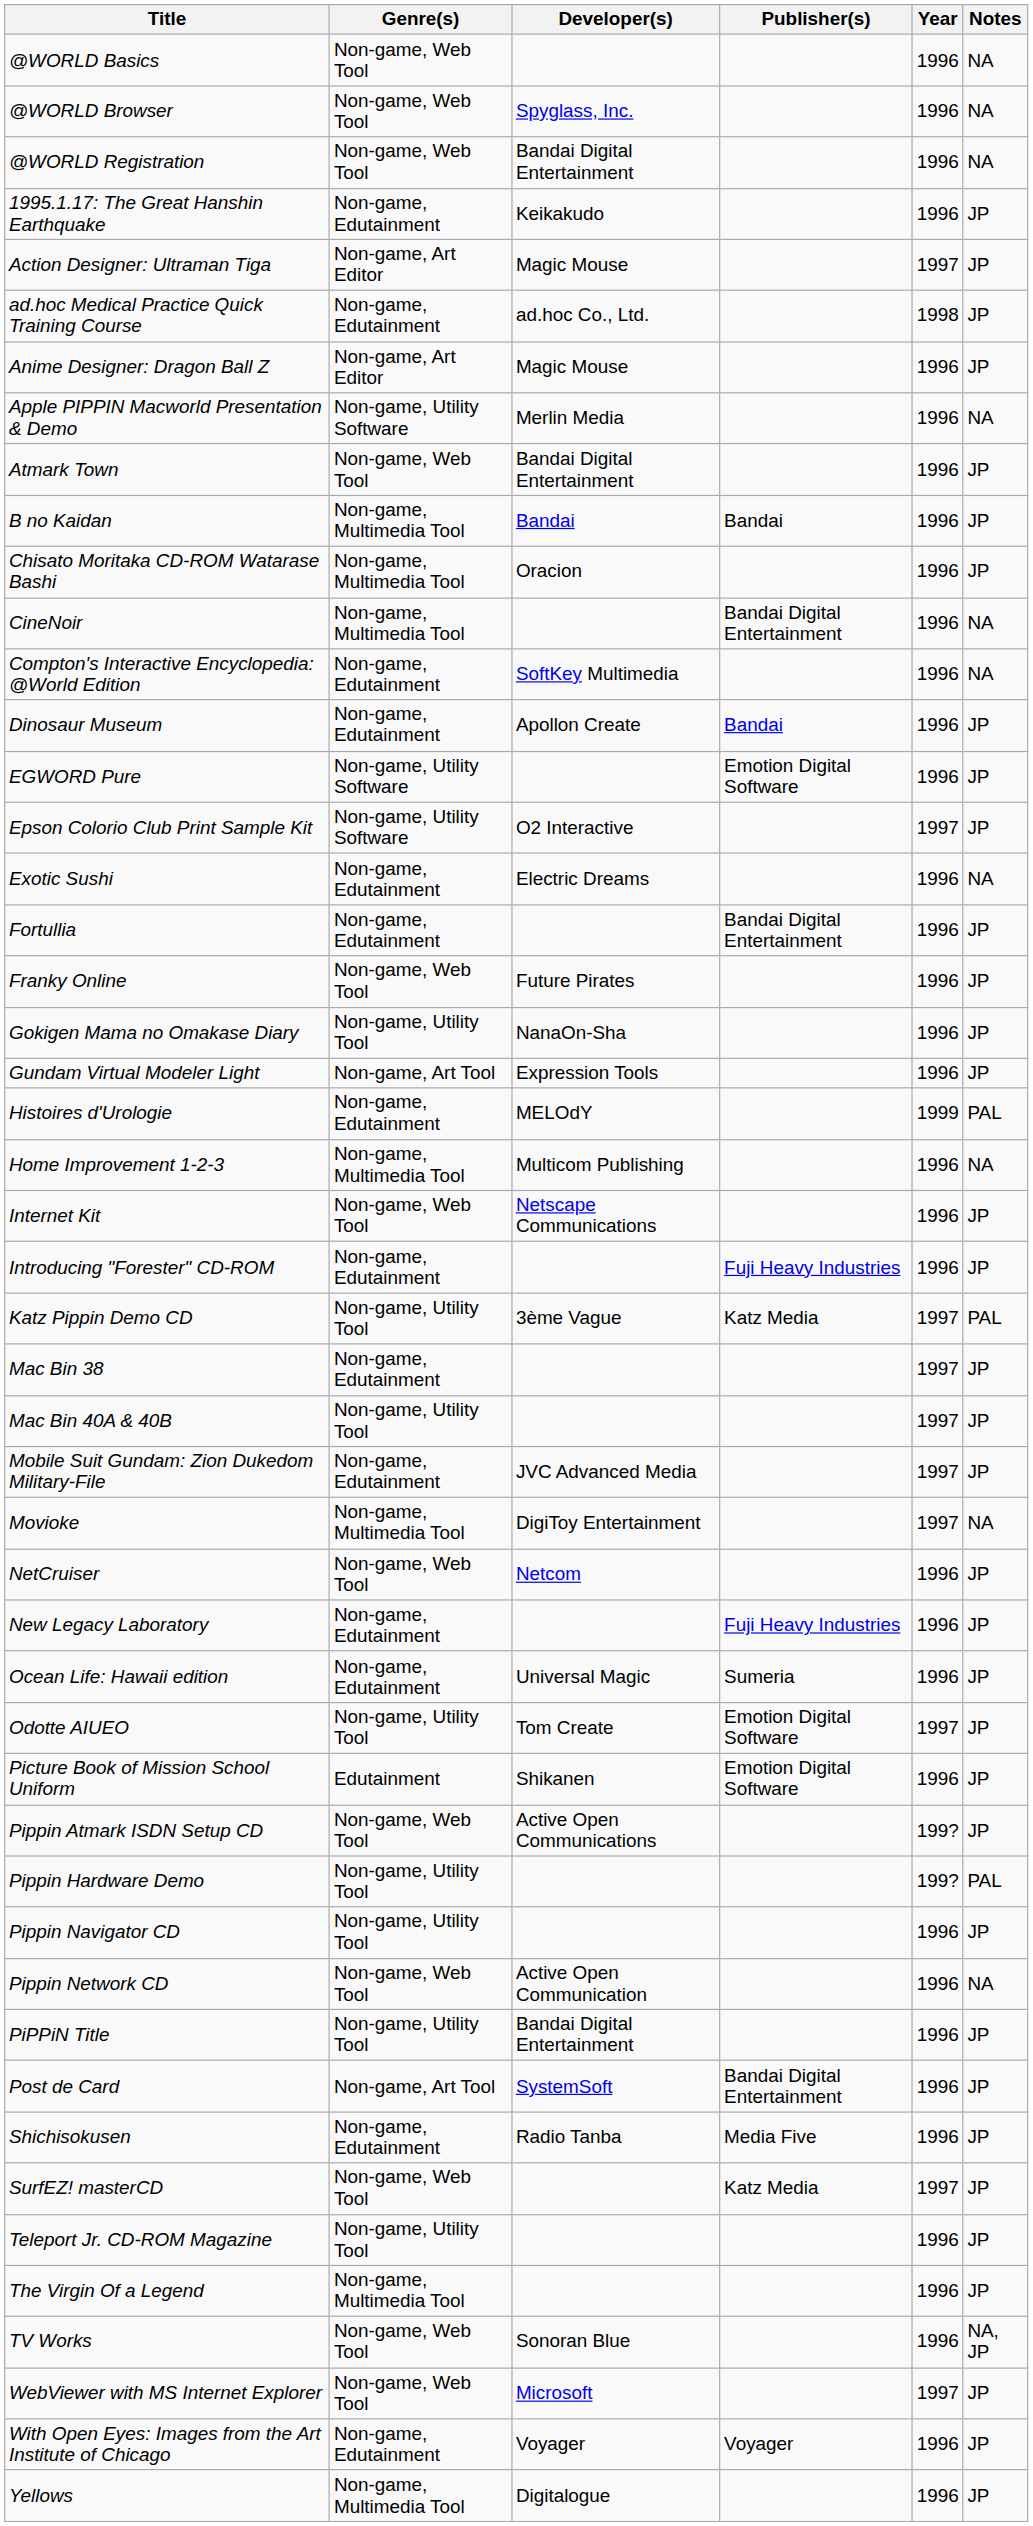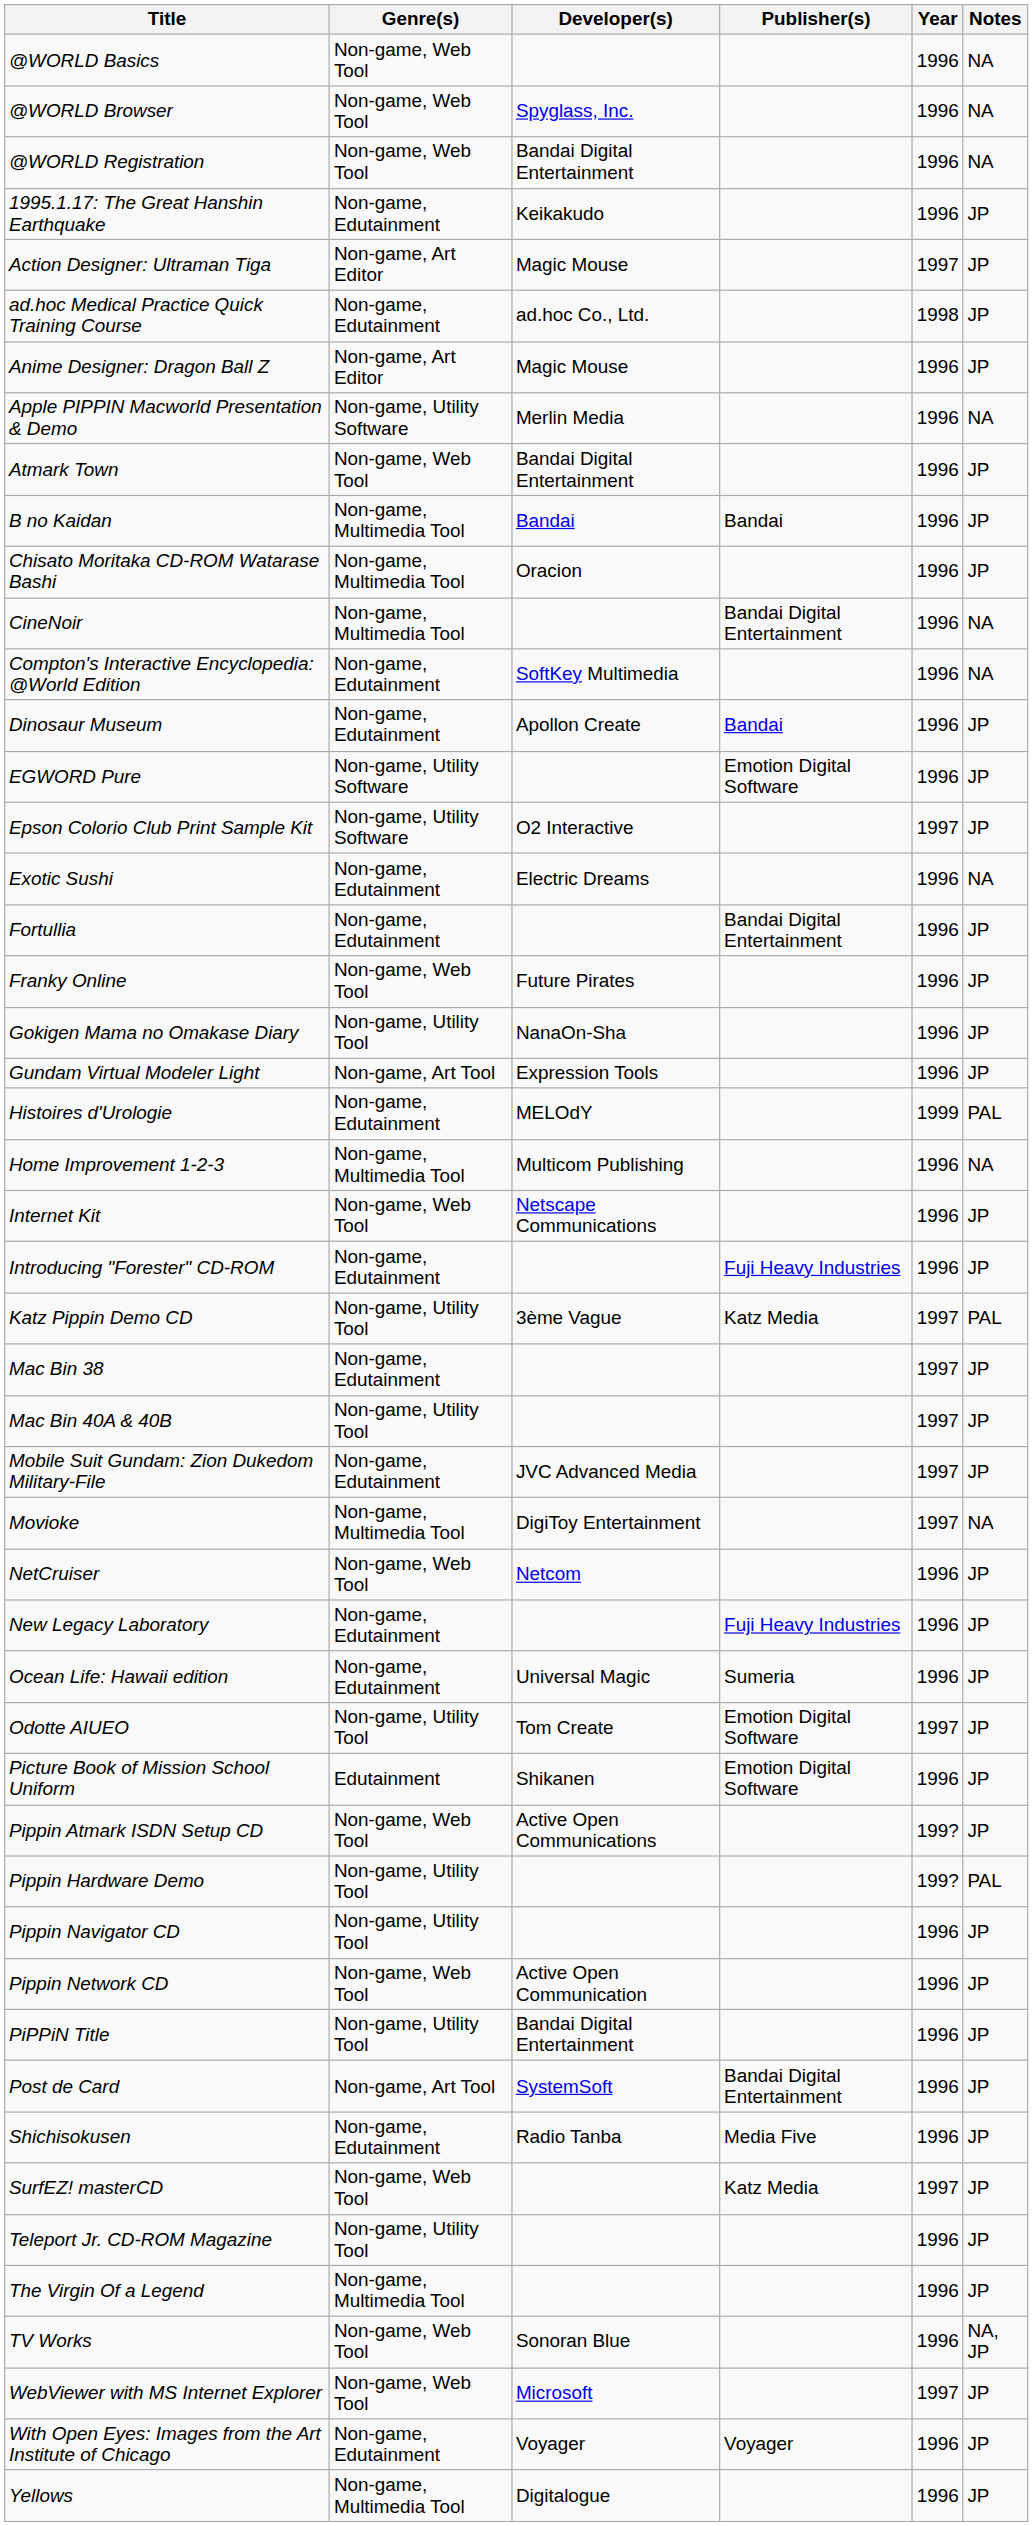 <table class="wikitable sortable" id="softwarelist" width="auto">
 <tr>
 <th>Title</th>
 <th>Genre(s)</th>
 <th>Developer(s)</th>
 <th>Publisher(s)</th>
 <th data-sort-type=date>Year</th>
 <th>Notes</th>
 </tr>
 <tr>
 <td><em>@WORLD Basics</em></td>
 <td>Non-game, Web Tool</td>
 <td></td>
 <td></td>
 <td>1996</td>
 <td>NA</td>
 </tr>
 <tr>
 <td><em>@WORLD Browser</em></td>
 <td>Non-game, Web Tool</td>
 <td><a href='#'>Spyglass, Inc.</a></td>
 <td></td>
 <td>1996</td>
 <td>NA</td>
 </tr>
 <tr>
 <td><em>@WORLD Registration</em></td>
 <td>Non-game, Web Tool</td>
 <td>Bandai Digital Entertainment</td>
 <td></td>
 <td>1996</td>
 <td>NA</td>
 </tr>
 <tr>
 <td><em>1995.1.17: The Great Hanshin Earthquake</em></td>
 <td>Non-game, Edutainment</td>
 <td>Keikakudo</td>
 <td></td>
 <td>1996</td>
 <td>JP</td>
 </tr>
 <tr>
 <td><em>Action Designer: Ultraman Tiga</em></td>
 <td>Non-game, Art Editor</td>
 <td>Magic Mouse</td>
 <td></td>
 <td>1997</td>
 <td>JP</td>
 </tr>
 <tr>
 <td><em>ad.hoc Medical Practice Quick Training Course</em></td>
 <td>Non-game, Edutainment</td>
 <td>ad.hoc Co., Ltd.</td>
 <td></td>
 <td>1998</td>
 <td>JP</td>
 </tr>
 <tr>
 <td><em>Anime Designer: Dragon Ball Z</em></td>
 <td>Non-game, Art Editor</td>
 <td>Magic Mouse</td>
 <td></td>
 <td>1996</td>
 <td>JP</td>
 </tr>
 <tr>
 <td><em>Apple PIPPIN Macworld Presentation & Demo</em></td>
 <td>Non-game, Utility Software</td>
 <td>Merlin Media</td>
 <td></td>
 <td>1996</td>
 <td>NA</td>
 </tr>
 <tr>
 <td><em>Atmark Town</em></td>
 <td>Non-game, Web Tool</td>
 <td>Bandai Digital Entertainment</td>
 <td></td>
 <td>1996</td>
 <td>JP</td>
 </tr>
 <tr>
 <td><em>B no Kaidan</em></td>
 <td>Non-game, Multimedia Tool</td>
 <td><a href='#'>Bandai</a></td>
 <td>Bandai</td>
 <td>1996</td>
 <td>JP</td>
 </tr>
 <tr>
 <td><em>Chisato Moritaka CD-ROM Watarase Bashi</em></td>
 <td>Non-game, Multimedia Tool</td>
 <td>Oracion</td>
 <td></td>
 <td>1996</td>
 <td>JP</td>
 </tr>
 <tr>
 <td><em>CineNoir</em></td>
 <td>Non-game, Multimedia Tool</td>
 <td></td>
 <td>Bandai Digital Entertainment</td>
 <td>1996</td>
 <td>NA</td>
 </tr>
 <tr>
 <td><em>Compton's Interactive Encyclopedia: @World Edition</em></td>
 <td>Non-game, Edutainment</td>
 <td><a href='#'>SoftKey</a> Multimedia</td>
 <td></td>
 <td>1996</td>
 <td>NA</td>
 </tr>
 <tr>
 <td><em>Dinosaur Museum</em></td>
 <td>Non-game, Edutainment</td>
 <td>Apollon Create</td>
 <td><a href='#'>Bandai</a></td>
 <td>1996</td>
 <td>JP</td>
 </tr>
 <tr>
 <td><em>EGWORD Pure</em></td>
 <td>Non-game, Utility Software</td>
 <td></td>
 <td>Emotion Digital Software</td>
 <td>1996</td>
 <td>JP</td>
 </tr>
 <tr>
 <td><em>Epson Colorio Club Print Sample Kit</em></td>
 <td>Non-game, Utility Software</td>
 <td>O2 Interactive</td>
 <td></td>
 <td>1997</td>
 <td>JP</td>
 </tr>
 <tr>
 <td><em>Exotic Sushi</em></td>
 <td>Non-game, Edutainment</td>
 <td>Electric Dreams</td>
 <td></td>
 <td>1996</td>
 <td>NA</td>
 </tr>
 <tr>
 <td><em>Fortullia</em></td>
 <td>Non-game, Edutainment</td>
 <td></td>
 <td>Bandai Digital Entertainment</td>
 <td>1996</td>
 <td>JP</td>
 </tr>
 <tr>
 <td><em>Franky Online</em></td>
 <td>Non-game, Web Tool</td>
 <td>Future Pirates</td>
 <td></td>
 <td>1996</td>
 <td>JP</td>
 </tr>
 <tr>
 <td><em>Gokigen Mama no Omakase Diary</em></td>
 <td>Non-game, Utility Tool</td>
 <td>NanaOn-Sha</td>
 <td></td>
 <td>1996</td>
 <td>JP</td>
 </tr>
 <tr>
 <td><em>Gundam Virtual Modeler Light</em></td>
 <td>Non-game, Art Tool</td>
 <td>Expression Tools</td>
 <td></td>
 <td>1996</td>
 <td>JP</td>
 </tr>
 <tr>
 <td><em>Histoires d'Urologie</em></td>
 <td>Non-game, Edutainment</td>
 <td>MELOdY</td>
 <td></td>
 <td>1999</td>
 <td>PAL</td>
 </tr>
 <tr>
 <td><em>Home Improvement 1-2-3</em></td>
 <td>Non-game, Multimedia Tool</td>
 <td>Multicom Publishing</td>
 <td></td>
 <td>1996</td>
 <td>NA</td>
 </tr>
 <tr>
 <td><em>Internet Kit</em></td>
 <td>Non-game, Web Tool</td>
 <td><a href='#'>Netscape</a> Communications</td>
 <td></td>
 <td>1996</td>
 <td>JP</td>
 </tr>
 <tr>
 <td><em>Introducing "Forester" CD-ROM</em></td>
 <td>Non-game, Edutainment</td>
 <td></td>
 <td><a href='#'>Fuji Heavy Industries</a></td>
 <td>1996</td>
 <td>JP</td>
 </tr>
 <tr>
 <td><em>Katz Pippin Demo CD</em></td>
 <td>Non-game, Utility Tool</td>
 <td>3ème Vague</td>
 <td>Katz Media</td>
 <td>1997</td>
 <td>PAL</td>
 </tr>
 <tr>
 <td><em>Mac Bin 38</em></td>
 <td>Non-game, Edutainment</td>
 <td></td>
 <td></td>
 <td>1997</td>
 <td>JP</td>
 </tr>
 <tr>
 <td><em>Mac Bin 40A & 40B</em></td>
 <td>Non-game, Utility Tool</td>
 <td></td>
 <td></td>
 <td>1997</td>
 <td>JP</td>
 </tr>
 <tr>
 <td><em>Mobile Suit Gundam: Zion Dukedom Military-File</em></td>
 <td>Non-game, Edutainment</td>
 <td>JVC Advanced Media</td>
 <td></td>
 <td>1997</td>
 <td>JP</td>
 </tr>
 <tr>
 <td><em>Movioke</em></td>
 <td>Non-game, Multimedia Tool</td>
 <td>DigiToy Entertainment</td>
 <td></td>
 <td>1997</td>
 <td>NA</td>
 </tr>
 <tr>
 <td><em>NetCruiser</em></td>
 <td>Non-game, Web Tool</td>
 <td><a href='#'>Netcom</a></td>
 <td></td>
 <td>1996</td>
 <td>JP</td>
 </tr>
 <tr>
 <td><em>New Legacy Laboratory</em></td>
 <td>Non-game, Edutainment</td>
 <td></td>
 <td><a href='#'>Fuji Heavy Industries</a></td>
 <td>1996</td>
 <td>JP</td>
 </tr>
 <tr>
 <td><em>Ocean Life: Hawaii edition</em></td>
 <td>Non-game, Edutainment</td>
 <td>Universal Magic</td>
 <td>Sumeria</td>
 <td>1996</td>
 <td>JP</td>
 </tr>
 <tr>
 <td><em>Odotte AIUEO</em></td>
 <td>Non-game, Utility Tool</td>
 <td>Tom Create</td>
 <td>Emotion Digital Software</td>
 <td>1997</td>
 <td>JP</td>
 </tr>
 <tr>
 <td><em>Picture Book of Mission School Uniform</em></td>
 <td>Edutainment</td>
 <td>Shikanen</td>
 <td>Emotion Digital Software</td>
 <td>1996</td>
 <td>JP</td>
 </tr>
 <tr>
 <td><em>Pippin Atmark ISDN Setup CD</em></td>
 <td>Non-game, Web Tool</td>
 <td>Active Open Communications</td>
 <td></td>
 <td>199?</td>
 <td>JP</td>
 </tr>
 <tr>
 <td><em>Pippin Hardware Demo</em></td>
 <td>Non-game, Utility Tool</td>
 <td></td>
 <td></td>
 <td>199?</td>
 <td>PAL</td>
 </tr>
 <tr>
 <td><em>Pippin Navigator CD</em></td>
 <td>Non-game, Utility Tool</td>
 <td></td>
 <td></td>
 <td>1996</td>
 <td>JP</td>
 </tr>
 <tr>
 <td><em>Pippin Network CD</em></td>
 <td>Non-game, Web Tool</td>
 <td>Active Open Communication</td>
 <td></td>
 <td>1996</td>
-<td>NA</td>
+<td>JP</td>
 </tr>
 <tr>
 <td><em>PiPPiN Title</em></td>
 <td>Non-game, Utility Tool</td>
 <td>Bandai Digital Entertainment</td>
 <td></td>
 <td>1996</td>
 <td>JP</td>
 </tr>
 <tr>
 <td><em>Post de Card</em></td>
 <td>Non-game, Art Tool</td>
 <td><a href='#'>SystemSoft</a></td>
 <td>Bandai Digital Entertainment</td>
 <td>1996</td>
 <td>JP</td>
 </tr>
 <tr>
 <td><em>Shichisokusen</em></td>
 <td>Non-game, Edutainment</td>
 <td>Radio Tanba</td>
 <td>Media Five</td>
 <td>1996</td>
 <td>JP</td>
 </tr>
 <tr>
 <td><em>SurfEZ! masterCD</em></td>
 <td>Non-game, Web Tool</td>
 <td></td>
 <td>Katz Media</td>
 <td>1997</td>
 <td>JP</td>
 </tr>
 <tr>
 <td><em>Teleport Jr. CD-ROM Magazine</em></td>
 <td>Non-game, Utility Tool</td>
 <td></td>
 <td></td>
 <td>1996</td>
 <td>JP</td>
 </tr>
 <tr>
 <td><em>The Virgin Of a Legend</em></td>
 <td>Non-game, Multimedia Tool</td>
 <td></td>
 <td></td>
 <td>1996</td>
 <td>JP</td>
 </tr>
 <tr>
 <td><em>TV Works</em></td>
 <td>Non-game, Web Tool</td>
 <td>Sonoran Blue</td>
 <td></td>
 <td>1996</td>
 <td>NA, JP</td>
 </tr>
 <tr>
 <td><em>WebViewer with MS Internet Explorer</em></td>
 <td>Non-game, Web Tool</td>
 <td><a href='#'>Microsoft</a></td>
 <td></td>
 <td>1997</td>
 <td>JP</td>
 </tr>
 <tr>
 <td><em>With Open Eyes: Images from the Art Institute of Chicago</em></td>
 <td>Non-game, Edutainment</td>
 <td>Voyager</td>
 <td>Voyager</td>
 <td>1996</td>
 <td>JP</td>
 </tr>
 <tr>
 <td><em>Yellows</em></td>
 <td>Non-game, Multimedia Tool</td>
 <td>Digitalogue</td>
 <td></td>
 <td>1996</td>
 <td>JP</td>
 </tr>
 </table>
